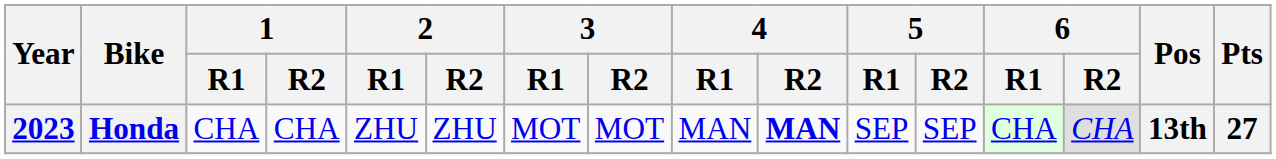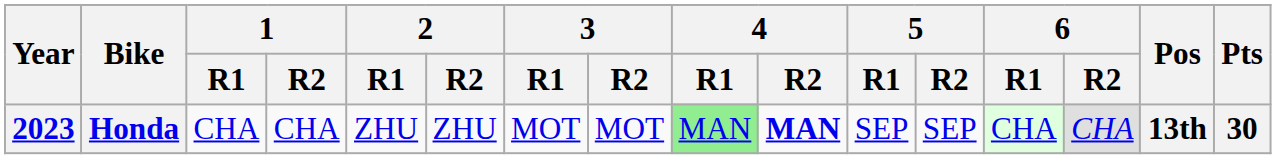 <table class="wikitable" style="text-align:center;">
 <tr>
 <th rowspan="2">Year</th>
 <th rowspan="2">Bike</th>
 <th colspan="2">1</th>
 <th colspan="2">2</th>
 <th colspan="2">3</th>
 <th colspan="2">4</th>
 <th colspan="2">5</th>
 <th colspan="2">6</th>
 <th rowspan="2">Pos</th>
 <th rowspan="2">Pts</th>
 </tr>
 <tr>
 <th>R1</th>
 <th>R2</th>
 <th>R1</th>
 <th>R2</th>
 <th>R1</th>
 <th>R2</th>
 <th>R1</th>
 <th>R2</th>
 <th>R1</th>
 <th>R2</th>
 <th>R1</th>
 <th>R2</th>
 </tr>
 <tr>
 <th><a href='#'>2023</a></th>
 <th><a href='#'>Honda</a></th>
 <td><a href='#'>CHA</a></td>
 <td><a href='#'>CHA</a></td>
 <td><a href='#'>ZHU</a></td>
 <td><a href='#'>ZHU</a></td>
 <td><a href='#'>MOT</a></td>
 <td><a href='#'>MOT</a></td>
-<td><a href='#'>MAN</a></td>
+<td style="background: lightgreen;"><a href='#'>MAN</a></td>
 <td><strong><a href='#'>MAN</a></strong></td>
 <td><a href='#'>SEP</a></td>
 <td><a href='#'>SEP</a></td>
 <td style="background:#DFFFDF;"><a href='#'>CHA</a><br></td>
 <td style="background:#DFDFDF;"><em><a href='#'>CHA</a></em><br></td>
 <th>13th</th>
-<th>27</th>
+<th>30</th>
 </tr>
 </table>
